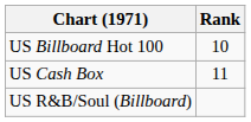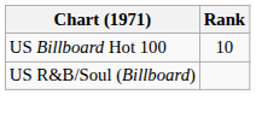 <table class="wikitable sortable">
 <tr>
 <th align="left">Chart (1971)</th>
 <th style="text-align:center;">Rank</th>
 </tr>
 <tr>
 <td>US <em>Billboard</em> Hot 100</td>
 <td style="text-align:center;">10</td>
 </tr>
 <tr>
-<td>US <em>Cash Box</em> </td>
-<td style="text-align:center;">11</td>
-</tr>
-<tr>
 <td>US R&B/Soul (<em>Billboard</em>)</td>
 <td></td>
 </tr>
 </table>
